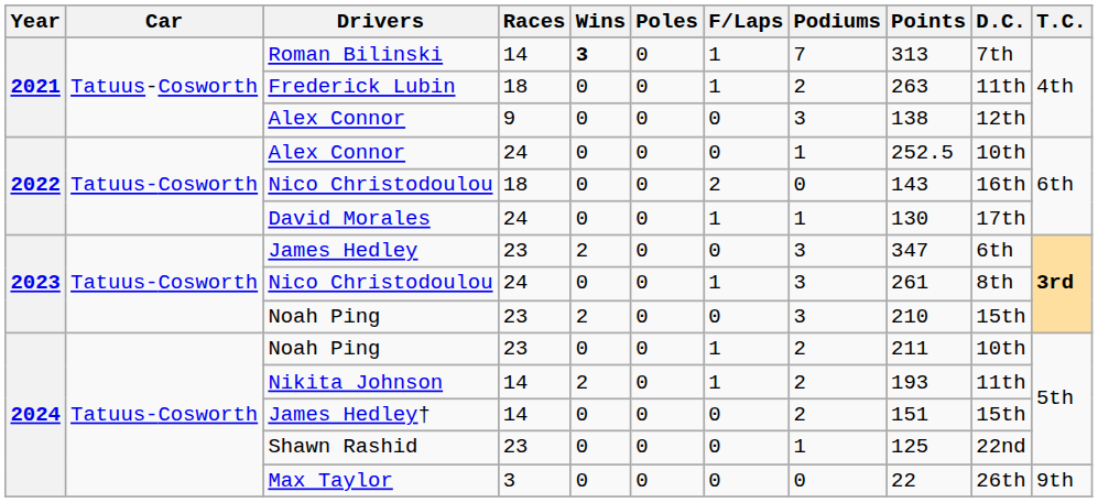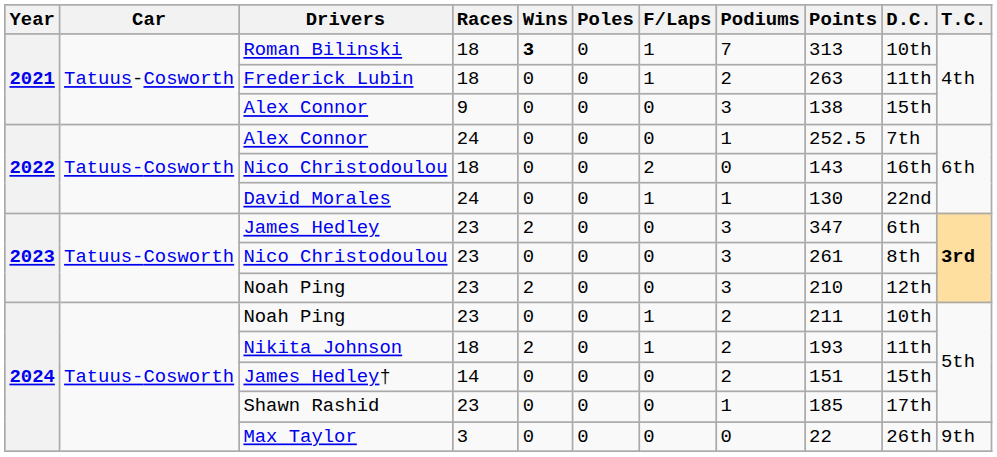 <table class="wikitable" style="font-size:85%">
 <tr>
 <th>Year</th>
 <th>Car</th>
 <th>Drivers</th>
 <th>Races</th>
 <th>Wins</th>
 <th>Poles</th>
 <th>F/Laps</th>
 <th>Podiums</th>
 <th>Points</th>
 <th>D.C.</th>
 <th>T.C.</th>
 </tr>
 <tr>
 <th rowspan="3"><a href='#'>2021</a></th>
 <td rowspan="3"><a href='#'>Tatuus</a>-<a href='#'>Cosworth</a></td>
 <td> <a href='#'>Roman Bilinski</a></td>
-<td>14</td>
+<td>18</td>
 <td><strong>3</strong></td>
 <td>0</td>
 <td>1</td>
 <td>7</td>
 <td>313</td>
-<td>7th</td>
+<td>10th</td>
 <td rowspan="3">4th</td>
 </tr>
 <tr>
 <td> <a href='#'>Frederick Lubin</a></td>
 <td>18</td>
 <td>0</td>
 <td>0</td>
 <td>1</td>
 <td>2</td>
 <td>263</td>
 <td>11th</td>
 </tr>
 <tr>
 <td> <a href='#'>Alex Connor</a></td>
 <td>9</td>
 <td>0</td>
 <td>0</td>
 <td>0</td>
 <td>3</td>
 <td>138</td>
-<td>12th</td>
+<td>15th</td>
 </tr>
 <tr>
 <th rowspan="3"><a href='#'>2022</a></th>
 <td rowspan="3"><a href='#'>Tatuus-</a><a href='#'>Cosworth</a></td>
 <td> <a href='#'>Alex Connor</a></td>
 <td>24</td>
 <td>0</td>
 <td>0</td>
 <td>0</td>
 <td>1</td>
 <td>252.5</td>
-<td>10th</td>
+<td>7th</td>
 <td rowspan="3">6th</td>
 </tr>
 <tr>
 <td> <a href='#'>Nico Christodoulou</a></td>
 <td>18</td>
 <td>0</td>
 <td>0</td>
 <td>2</td>
 <td>0</td>
 <td>143</td>
 <td>16th</td>
 </tr>
 <tr>
 <td> <a href='#'>David Morales</a></td>
 <td>24</td>
 <td>0</td>
 <td>0</td>
 <td>1</td>
 <td>1</td>
 <td>130</td>
-<td>17th</td>
+<td>22nd</td>
 </tr>
 <tr>
 <th rowspan="3"><a href='#'>2023</a></th>
 <td rowspan="3"><a href='#'>Tatuus-</a><a href='#'>Cosworth</a></td>
 <td> <a href='#'>James Hedley</a></td>
 <td>23</td>
 <td>2</td>
 <td>0</td>
 <td>0</td>
 <td>3</td>
 <td>347</td>
 <td>6th</td>
 <td rowspan="3" style="background:#ffdf9f;"><strong>3rd</strong></td>
 </tr>
 <tr>
 <td> <a href='#'>Nico Christodoulou</a></td>
-<td>24</td>
+<td>23</td>
 <td>0</td>
 <td>0</td>
-<td>1</td>
+<td>0</td>
 <td>3</td>
 <td>261</td>
 <td>8th</td>
 </tr>
 <tr>
 <td> Noah Ping</td>
 <td>23</td>
 <td>2</td>
 <td>0</td>
 <td>0</td>
 <td>3</td>
 <td>210</td>
-<td>15th</td>
+<td>12th</td>
 </tr>
 <tr>
 <th rowspan="5"><a href='#'>2024</a></th>
 <td rowspan="5"><a href='#'>Tatuus-</a><a href='#'>Cosworth</a></td>
 <td> Noah Ping</td>
 <td>23</td>
 <td>0</td>
 <td>0</td>
 <td>1</td>
 <td>2</td>
 <td>211</td>
 <td>10th</td>
 <td rowspan="4">5th</td>
 </tr>
 <tr>
 <td> <a href='#'>Nikita Johnson</a></td>
-<td>14</td>
+<td>18</td>
 <td>2</td>
 <td>0</td>
 <td>1</td>
 <td>2</td>
 <td>193</td>
 <td>11th</td>
 </tr>
 <tr>
 <td> <a href='#'>James Hedley</a>†</td>
 <td>14</td>
 <td>0</td>
 <td>0</td>
 <td>0</td>
 <td>2</td>
 <td>151</td>
 <td>15th</td>
 </tr>
 <tr>
 <td> Shawn Rashid</td>
 <td>23</td>
 <td>0</td>
 <td>0</td>
 <td>0</td>
 <td>1</td>
-<td>125</td>
-<td>22nd</td>
+<td>185</td>
+<td>17th</td>
 </tr>
 <tr>
 <td> <a href='#'>Max Taylor</a></td>
 <td>3</td>
 <td>0</td>
 <td>0</td>
 <td>0</td>
 <td>0</td>
 <td>22</td>
 <td>26th</td>
 <td>9th</td>
 </tr>
 </table>
